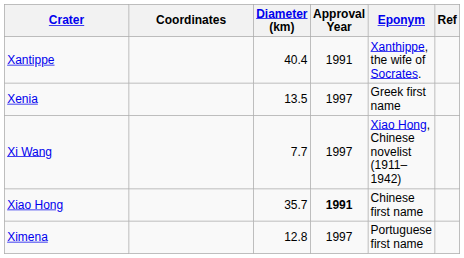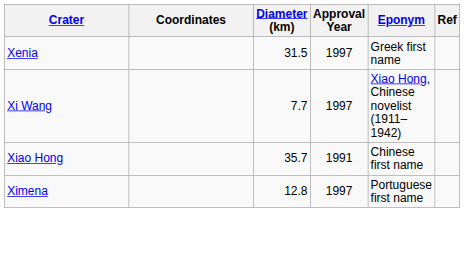 <table class="wikitable sortable" style="min-width: 90%">
 <tr>
 <th style="width:10em"><a href='#'>Crater</a></th>
 <th style="width:10em">Coordinates</th>
 <th><a href='#'>Diameter</a><br>(km)</th>
 <th>Approval<br>Year</th>
 <th class="unsortable"><a href='#'>Eponym</a></th>
 <th class="unsortable">Ref</th>
 </tr>
-<tr id="Xantippe">
-<td><a href='#'>Xantippe</a></td>
-<td></td>
-<td align=right>40.4</td>
-<td align=center>1991</td>
-<td><a href='#'>Xanthippe</a>, the wife of <a href='#'>Socrates</a>.</td>
-<td></td>
-</tr>
 <tr id="Xenia">
 <td><a href='#'>Xenia</a></td>
 <td></td>
-<td align=right>13.5</td>
+<td align=right>31.5</td>
 <td align=center>1997</td>
 <td>Greek first name</td>
 <td></td>
 </tr>
 <tr id="Xi Wang">
 <td><a href='#'>Xi Wang</a></td>
 <td></td>
 <td align=right>7.7</td>
 <td align=center>1997</td>
 <td><a href='#'>Xiao Hong</a>, Chinese novelist (1911–1942)</td>
 <td></td>
 </tr>
 <tr id="Xiao Hong">
 <td><a href='#'>Xiao Hong</a></td>
 <td></td>
 <td align=right>35.7</td>
-<td align=center><strong>1991</strong></td>
+<td align=center>1991</td>
 <td>Chinese first name</td>
 <td></td>
 </tr>
 <tr id="Ximena">
 <td><a href='#'>Ximena</a></td>
 <td></td>
 <td align=right>12.8</td>
 <td align=center>1997</td>
 <td>Portuguese first name</td>
 <td></td>
 </tr>
 </table>
